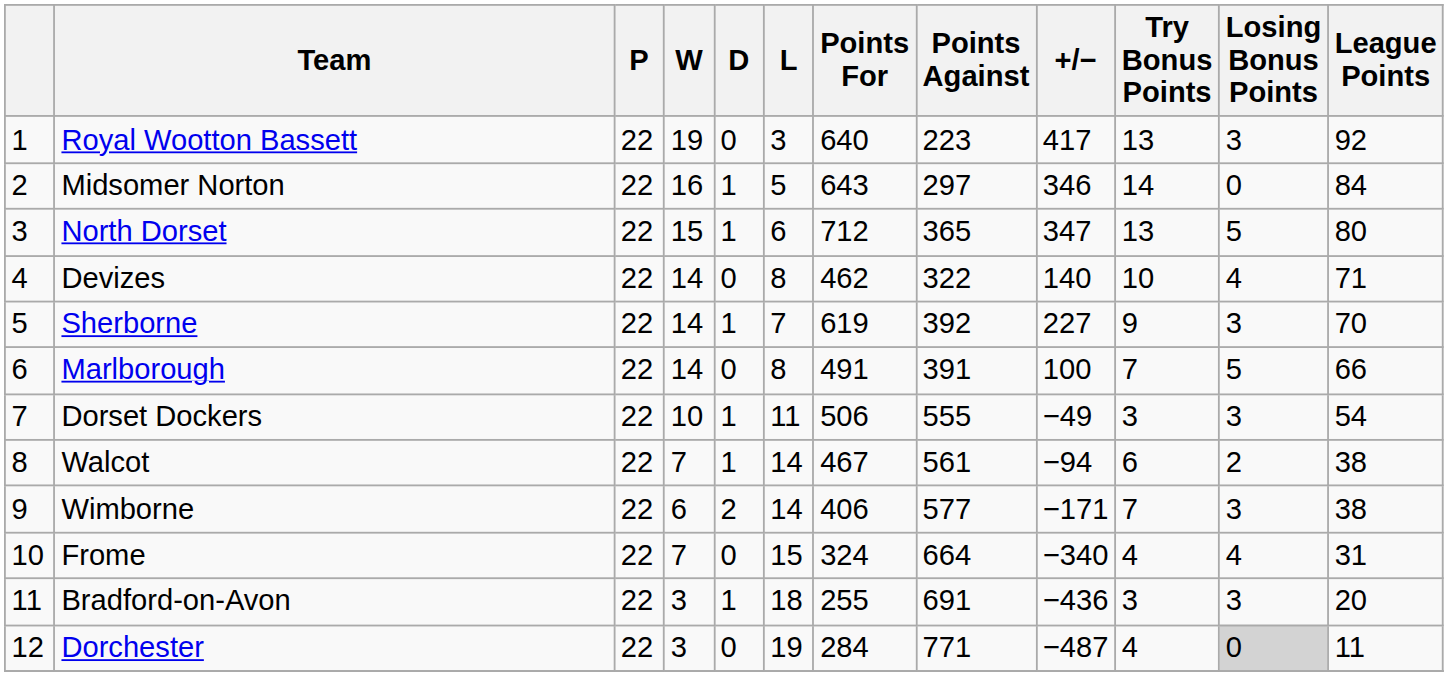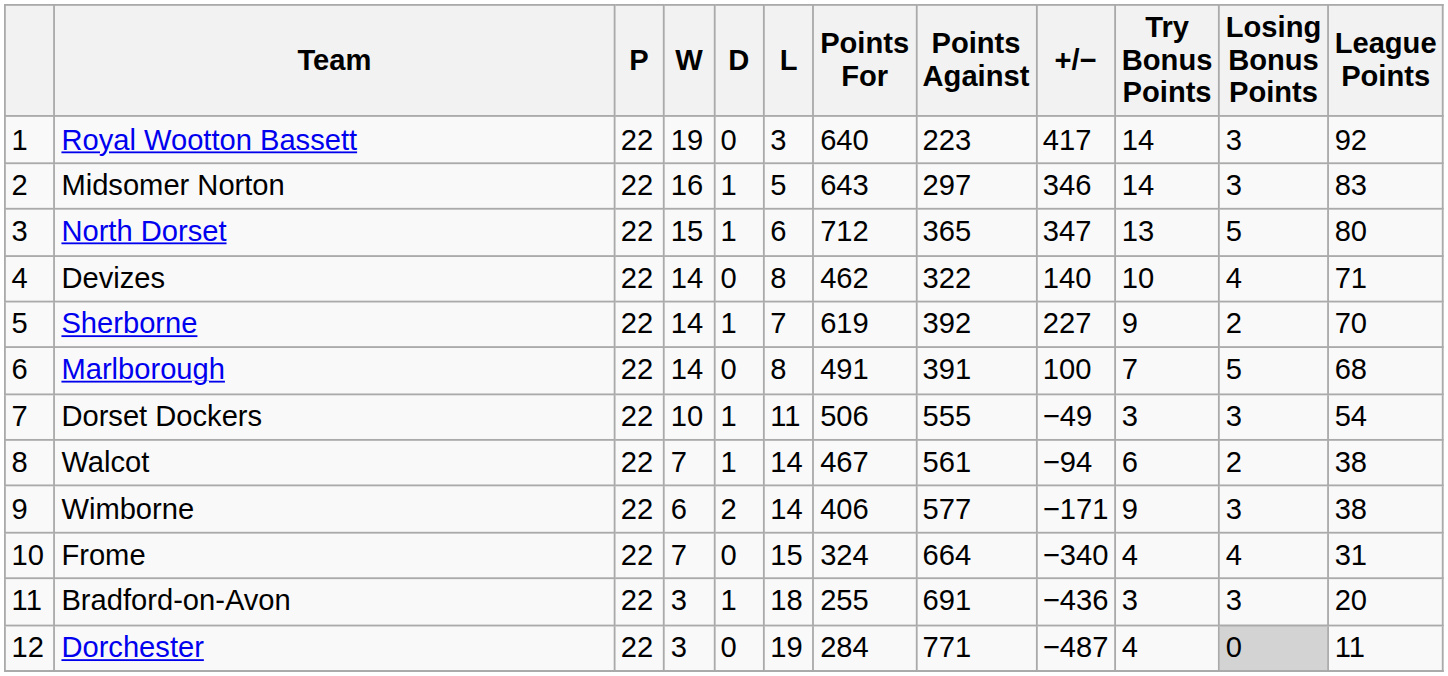 <table class="wikitable sortable">
 <tr>
 <th scope="col" style="width: 20px;"></th>
 <th scope="col" style="width: 300px;">Team</th>
 <th scope="col" style="width: 20px;">P</th>
 <th scope="col" style="width: 20px;">W</th>
 <th scope="col" style="width: 20px;">D</th>
 <th scope="col" style="width: 20px;">L</th>
 <th scope="col" style="width: 20px;">Points For</th>
 <th scope="col" style="width: 20px;">Points Against</th>
 <th scope="col" style="width: 20px;">+/−</th>
 <th scope="col" style="width: 20px;">Try Bonus Points</th>
 <th scope="col" style="width: 20px;">Losing Bonus Points</th>
 <th scope="col" style="width: 20px;">League Points</th>
 </tr>
 <tr>
 <td>1</td>
 <td><a href='#'>Royal Wootton Bassett</a></td>
 <td>22</td>
 <td>19</td>
 <td>0</td>
 <td>3</td>
 <td>640</td>
 <td>223</td>
 <td>417</td>
-<td>13</td>
+<td>14</td>
 <td>3</td>
 <td>92</td>
 </tr>
 <tr>
 <td>2</td>
 <td>Midsomer Norton</td>
 <td>22</td>
 <td>16</td>
 <td>1</td>
 <td>5</td>
 <td>643</td>
 <td>297</td>
 <td>346</td>
 <td>14</td>
-<td>0</td>
-<td>84</td>
+<td>3</td>
+<td>83</td>
 </tr>
 <tr>
 <td>3</td>
 <td><a href='#'>North Dorset</a></td>
 <td>22</td>
 <td>15</td>
 <td>1</td>
 <td>6</td>
 <td>712</td>
 <td>365</td>
 <td>347</td>
 <td>13</td>
 <td>5</td>
 <td>80</td>
 </tr>
 <tr>
 <td>4</td>
 <td>Devizes</td>
 <td>22</td>
 <td>14</td>
 <td>0</td>
 <td>8</td>
 <td>462</td>
 <td>322</td>
 <td>140</td>
 <td>10</td>
 <td>4</td>
 <td>71</td>
 </tr>
 <tr>
 <td>5</td>
 <td><a href='#'>Sherborne</a></td>
 <td>22</td>
 <td>14</td>
 <td>1</td>
 <td>7</td>
 <td>619</td>
 <td>392</td>
 <td>227</td>
 <td>9</td>
-<td>3</td>
+<td>2</td>
 <td>70</td>
 </tr>
 <tr>
 <td>6</td>
 <td><a href='#'>Marlborough</a></td>
 <td>22</td>
 <td>14</td>
 <td>0</td>
 <td>8</td>
 <td>491</td>
 <td>391</td>
 <td>100</td>
 <td>7</td>
 <td>5</td>
-<td>66</td>
+<td>68</td>
 </tr>
 <tr>
 <td>7</td>
 <td>Dorset Dockers</td>
 <td>22</td>
 <td>10</td>
 <td>1</td>
 <td>11</td>
 <td>506</td>
 <td>555</td>
 <td>−49</td>
 <td>3</td>
 <td>3</td>
 <td>54</td>
 </tr>
 <tr>
 <td>8</td>
 <td>Walcot</td>
 <td>22</td>
 <td>7</td>
 <td>1</td>
 <td>14</td>
 <td>467</td>
 <td>561</td>
 <td>−94</td>
 <td>6</td>
 <td>2</td>
 <td>38</td>
 </tr>
 <tr>
 <td>9</td>
 <td>Wimborne</td>
 <td>22</td>
 <td>6</td>
 <td>2</td>
 <td>14</td>
 <td>406</td>
 <td>577</td>
 <td>−171</td>
-<td>7</td>
+<td>9</td>
 <td>3</td>
 <td>38</td>
 </tr>
 <tr>
 <td>10</td>
 <td>Frome</td>
 <td>22</td>
 <td>7</td>
 <td>0</td>
 <td>15</td>
 <td>324</td>
 <td>664</td>
 <td>−340</td>
 <td>4</td>
 <td>4</td>
 <td>31</td>
 </tr>
 <tr>
 <td>11</td>
 <td>Bradford-on-Avon</td>
 <td>22</td>
 <td>3</td>
 <td>1</td>
 <td>18</td>
 <td>255</td>
 <td>691</td>
 <td>−436</td>
 <td>3</td>
 <td>3</td>
 <td>20</td>
 </tr>
 <tr>
 <td>12</td>
 <td><a href='#'>Dorchester</a></td>
 <td>22</td>
 <td>3</td>
 <td>0</td>
 <td>19</td>
 <td>284</td>
 <td>771</td>
 <td>−487</td>
 <td>4</td>
 <td style="background: lightgrey;">0</td>
 <td>11</td>
 </tr>
 <tr>
 </tr>
 </table>
